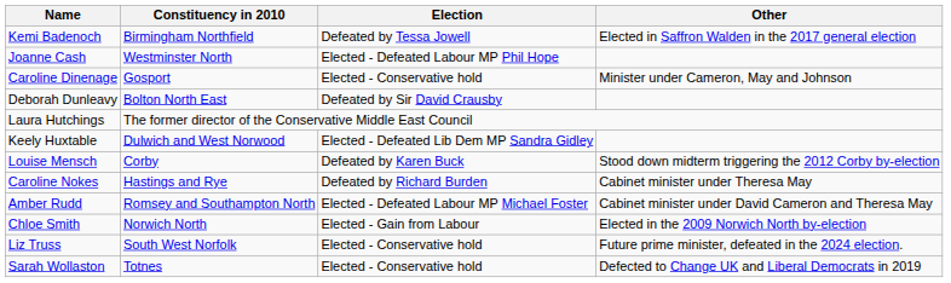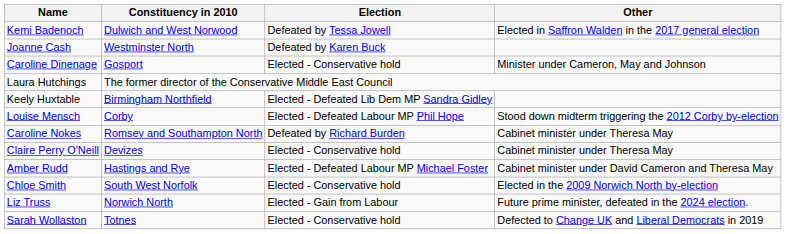 <table class="wikitable">
 <tr>
 <th>Name</th>
 <th>Constituency in 2010</th>
 <th>Election</th>
 <th>Other</th>
 </tr>
 <tr>
 <td><a href='#'>Kemi Badenoch</a></td>
-<td><a href='#'>Birmingham Northfield</a></td>
+<td><a href='#'>Dulwich and West Norwood</a></td>
 <td> Defeated by <a href='#'>Tessa Jowell</a></td>
 <td>Elected in <a href='#'>Saffron Walden</a> in the <a href='#'>2017 general election</a></td>
 </tr>
 <tr>
 <td><a href='#'>Joanne Cash</a></td>
 <td><a href='#'>Westminster North</a></td>
-<td> Elected - Defeated Labour MP <a href='#'>Phil Hope</a></td>
+<td> Defeated by <a href='#'>Karen Buck</a></td>
 <td></td>
 </tr>
 <tr>
 <td><a href='#'>Caroline Dinenage</a></td>
 <td><a href='#'>Gosport</a></td>
 <td> Elected - Conservative hold</td>
 <td>Minister under Cameron, May and Johnson</td>
 </tr>
 <tr>
-<td>Deborah Dunleavy</td>
-<td><a href='#'>Bolton North East</a></td>
-<td> Defeated by Sir <a href='#'>David Crausby</a></td>
-<td></td>
-</tr>
-<tr>
 <td>Laura Hutchings</td>
 <td colspan="3">The former director of the Conservative Middle East Council</td>
 </tr>
 <tr>
 <td>Keely Huxtable</td>
-<td><a href='#'>Dulwich and West Norwood</a></td>
+<td><a href='#'>Birmingham Northfield</a></td>
 <td> Elected - Defeated Lib Dem MP <a href='#'>Sandra Gidley</a></td>
 <td></td>
 </tr>
 <tr>
 <td><a href='#'>Louise Mensch</a></td>
 <td><a href='#'>Corby</a></td>
-<td> Defeated by <a href='#'>Karen Buck</a></td>
+<td> Elected - Defeated Labour MP <a href='#'>Phil Hope</a></td>
 <td>Stood down midterm triggering the <a href='#'>2012 Corby by-election</a></td>
 </tr>
 <tr>
 <td><a href='#'>Caroline Nokes</a></td>
-<td><a href='#'>Hastings and Rye</a></td>
+<td><a href='#'>Romsey and Southampton North</a></td>
 <td> Defeated by <a href='#'>Richard Burden</a></td>
 <td>Cabinet minister under Theresa May</td>
 </tr>
 <tr>
+<td><a href='#'>Claire Perry O'Neill</a></td>
+<td><a href='#'>Devizes</a></td>
+<td> Elected - Conservative hold</td>
+<td>Cabinet minister under Theresa May</td>
+</tr>
+<tr>
 <td><a href='#'>Amber Rudd</a></td>
-<td><a href='#'>Romsey and Southampton North</a></td>
+<td><a href='#'>Hastings and Rye</a></td>
 <td> Elected - Defeated Labour MP <a href='#'>Michael Foster</a></td>
 <td>Cabinet minister under David Cameron and Theresa May</td>
 </tr>
 <tr>
 <td><a href='#'>Chloe Smith</a></td>
-<td><a href='#'>Norwich North</a></td>
-<td> Elected - Gain from Labour</td>
+<td><a href='#'>South West Norfolk</a></td>
+<td> Elected - Conservative hold</td>
 <td>Elected in the <a href='#'>2009 Norwich North by-election</a></td>
 </tr>
 <tr>
 <td><a href='#'>Liz Truss</a></td>
-<td><a href='#'>South West Norfolk</a></td>
-<td> Elected - Conservative hold</td>
+<td><a href='#'>Norwich North</a></td>
+<td> Elected - Gain from Labour</td>
 <td>Future prime minister, defeated in the <a href='#'>2024 election</a>.</td>
 </tr>
 <tr>
 <td><a href='#'>Sarah Wollaston</a></td>
 <td><a href='#'>Totnes</a></td>
 <td> Elected - Conservative hold</td>
 <td>Defected to <a href='#'>Change UK</a> and <a href='#'>Liberal Democrats</a> in 2019</td>
 </tr>
 </table>
